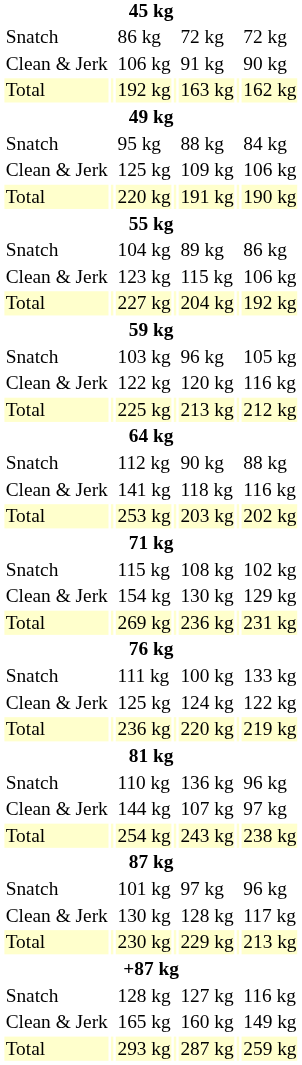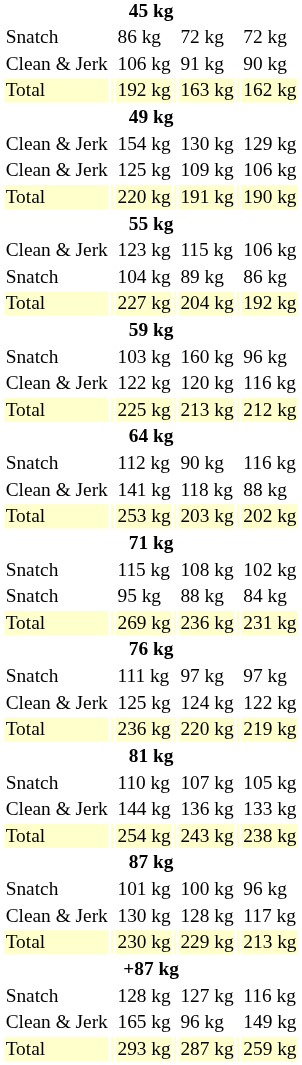 <table>
 <tr>
 <th colspan=7>45 kg</th>
 </tr>
 <tr>
 <td>Snatch</td>
 <td></td>
 <td>86 kg<br></td>
 <td></td>
 <td>72 kg</td>
 <td></td>
 <td>72 kg</td>
 </tr>
 <tr>
 <td>Clean & Jerk</td>
 <td></td>
 <td>106 kg</td>
 <td></td>
 <td>91 kg</td>
 <td></td>
 <td>90 kg</td>
 </tr>
 <tr bgcolor=ffffcc>
 <td>Total</td>
 <td></td>
 <td>192 kg<br></td>
 <td></td>
 <td>163 kg</td>
 <td></td>
 <td>162 kg</td>
 </tr>
 <tr>
 <th colspan=7>49 kg</th>
 </tr>
 <tr>
-<td>Snatch</td>
+<td>Clean & Jerk</td>
 <td></td>
-<td>95 kg</td>
+<td>154 kg<br></td>
 <td></td>
-<td>88 kg</td>
+<td>130 kg</td>
 <td></td>
-<td>84 kg</td>
+<td>129 kg</td>
 </tr>
 <tr>
 <td>Clean & Jerk</td>
 <td></td>
 <td>125 kg<br></td>
 <td></td>
 <td>109 kg</td>
 <td></td>
 <td>106 kg</td>
 </tr>
 <tr bgcolor=ffffcc>
 <td>Total</td>
 <td></td>
 <td>220 kg<br></td>
 <td></td>
 <td>191 kg</td>
 <td></td>
 <td>190 kg</td>
 </tr>
 <tr>
 <th colspan=7>55 kg</th>
 </tr>
 <tr>
+<td>Clean & Jerk</td>
+<td></td>
+<td>123 kg</td>
+<td></td>
+<td>115 kg</td>
+<td></td>
+<td>106 kg</td>
+</tr>
+<tr>
 <td>Snatch</td>
 <td></td>
 <td>104 kg<br></td>
 <td></td>
 <td>89 kg</td>
 <td></td>
 <td>86 kg</td>
-</tr>
-<tr>
-<td>Clean & Jerk</td>
-<td></td>
-<td>123 kg</td>
-<td></td>
-<td>115 kg</td>
-<td></td>
-<td>106 kg</td>
 </tr>
 <tr bgcolor=ffffcc>
 <td>Total</td>
 <td></td>
 <td>227 kg</td>
 <td></td>
 <td>204 kg</td>
 <td></td>
 <td>192 kg</td>
 </tr>
 <tr>
 <th colspan=7>59 kg</th>
 </tr>
 <tr>
 <td>Snatch</td>
 <td></td>
 <td>103 kg</td>
 <td></td>
+<td>160 kg</td>
+<td></td>
 <td>96 kg</td>
-<td></td>
-<td>105 kg</td>
 </tr>
 <tr>
 <td>Clean & Jerk</td>
 <td></td>
 <td>122 kg</td>
 <td></td>
 <td>120 kg</td>
 <td></td>
 <td>116 kg</td>
 </tr>
 <tr bgcolor=ffffcc>
 <td>Total</td>
 <td></td>
 <td>225 kg</td>
 <td></td>
 <td>213 kg</td>
 <td></td>
 <td>212 kg</td>
 </tr>
 <tr>
 <th colspan=7>64 kg</th>
 </tr>
 <tr>
 <td>Snatch</td>
 <td></td>
 <td>112 kg</td>
 <td></td>
 <td>90 kg</td>
 <td></td>
-<td>88 kg</td>
+<td>116 kg</td>
 </tr>
 <tr>
 <td>Clean & Jerk</td>
 <td></td>
 <td>141 kg</td>
 <td></td>
 <td>118 kg</td>
 <td></td>
-<td>116 kg</td>
+<td>88 kg</td>
 </tr>
 <tr bgcolor=ffffcc>
 <td>Total</td>
 <td></td>
 <td>253 kg</td>
 <td></td>
 <td>203 kg</td>
 <td></td>
 <td>202 kg</td>
 </tr>
 <tr>
 <th colspan=7>71 kg</th>
 </tr>
 <tr>
 <td>Snatch</td>
 <td></td>
 <td>115 kg</td>
 <td></td>
 <td>108 kg</td>
 <td></td>
 <td>102 kg</td>
 </tr>
 <tr>
-<td>Clean & Jerk</td>
+<td>Snatch</td>
 <td></td>
-<td>154 kg<br></td>
+<td>95 kg</td>
 <td></td>
-<td>130 kg</td>
+<td>88 kg</td>
 <td></td>
-<td>129 kg</td>
+<td>84 kg</td>
 </tr>
 <tr bgcolor=ffffcc>
 <td>Total</td>
 <td></td>
 <td>269 kg</td>
 <td></td>
 <td>236 kg</td>
 <td></td>
 <td>231 kg</td>
 </tr>
 <tr>
 <th colspan=7>76 kg</th>
 </tr>
 <tr>
 <td>Snatch</td>
 <td></td>
 <td>111 kg</td>
 <td></td>
-<td>100 kg</td>
+<td>97 kg</td>
 <td></td>
-<td>133 kg</td>
+<td>97 kg</td>
 </tr>
 <tr>
 <td>Clean & Jerk</td>
 <td></td>
 <td>125 kg</td>
 <td></td>
 <td>124 kg</td>
 <td></td>
 <td>122 kg</td>
 </tr>
 <tr bgcolor=ffffcc>
 <td>Total</td>
 <td></td>
 <td>236 kg</td>
 <td></td>
 <td>220 kg</td>
 <td></td>
 <td>219 kg</td>
 </tr>
 <tr>
 <th colspan=7>81 kg</th>
 </tr>
 <tr>
 <td>Snatch</td>
 <td></td>
 <td>110 kg</td>
 <td></td>
-<td>136 kg</td>
+<td>107 kg</td>
 <td></td>
-<td>96 kg</td>
+<td>105 kg</td>
 </tr>
 <tr>
 <td>Clean & Jerk</td>
 <td></td>
 <td>144 kg</td>
 <td></td>
-<td>107 kg</td>
+<td>136 kg</td>
 <td></td>
-<td>97 kg</td>
+<td>133 kg</td>
 </tr>
 <tr bgcolor=ffffcc>
 <td>Total</td>
 <td></td>
 <td>254 kg</td>
 <td></td>
 <td>243 kg</td>
 <td></td>
 <td>238 kg</td>
 </tr>
 <tr>
 <th colspan=7>87 kg</th>
 </tr>
 <tr>
 <td>Snatch</td>
 <td></td>
 <td>101 kg</td>
 <td></td>
-<td>97 kg</td>
+<td>100 kg</td>
 <td></td>
 <td>96 kg</td>
 </tr>
 <tr>
 <td>Clean & Jerk</td>
 <td></td>
 <td>130 kg</td>
 <td></td>
 <td>128 kg</td>
 <td></td>
 <td>117 kg</td>
 </tr>
 <tr bgcolor=ffffcc>
 <td>Total</td>
 <td></td>
 <td>230 kg</td>
 <td></td>
 <td>229 kg</td>
 <td></td>
 <td>213 kg</td>
 </tr>
 <tr>
 <th colspan=7>+87 kg</th>
 </tr>
 <tr>
 <td>Snatch</td>
 <td></td>
 <td>128 kg</td>
 <td></td>
 <td>127 kg</td>
 <td></td>
 <td>116 kg</td>
 </tr>
 <tr>
 <td>Clean & Jerk</td>
 <td></td>
 <td>165 kg</td>
 <td></td>
-<td>160 kg</td>
+<td>96 kg</td>
 <td></td>
 <td>149 kg</td>
 </tr>
 <tr bgcolor=ffffcc>
 <td>Total</td>
 <td></td>
 <td>293 kg</td>
 <td></td>
 <td>287 kg</td>
 <td></td>
 <td>259 kg</td>
 </tr>
 </table>
